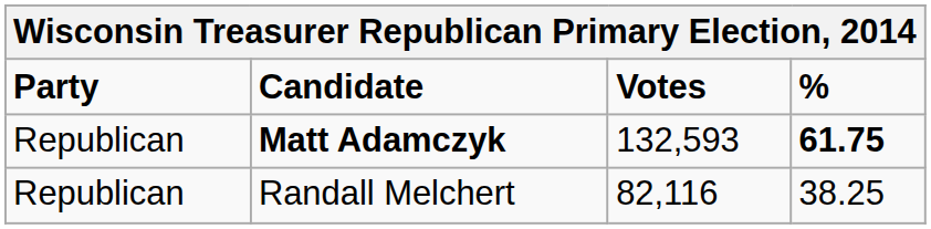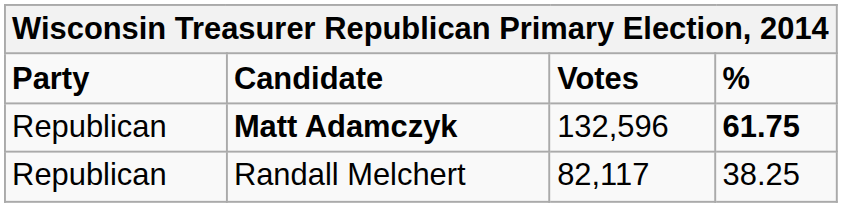 <table class="wikitable">
 <tr>
 <th colspan="4">Wisconsin Treasurer Republican Primary Election, 2014</th>
 </tr>
 <tr>
 <td><strong>Party</strong></td>
 <td><strong>Candidate</strong></td>
 <td><strong>Votes</strong></td>
 <td><strong>%</strong></td>
 </tr>
 <tr>
 <td>Republican</td>
 <td><strong>Matt Adamczyk</strong></td>
-<td>132,593</td>
+<td>132,596</td>
 <td><strong>61.75</strong></td>
 </tr>
 <tr>
 <td>Republican</td>
 <td>Randall Melchert</td>
-<td>82,116</td>
+<td>82,117</td>
 <td>38.25</td>
 </tr>
 </table>
